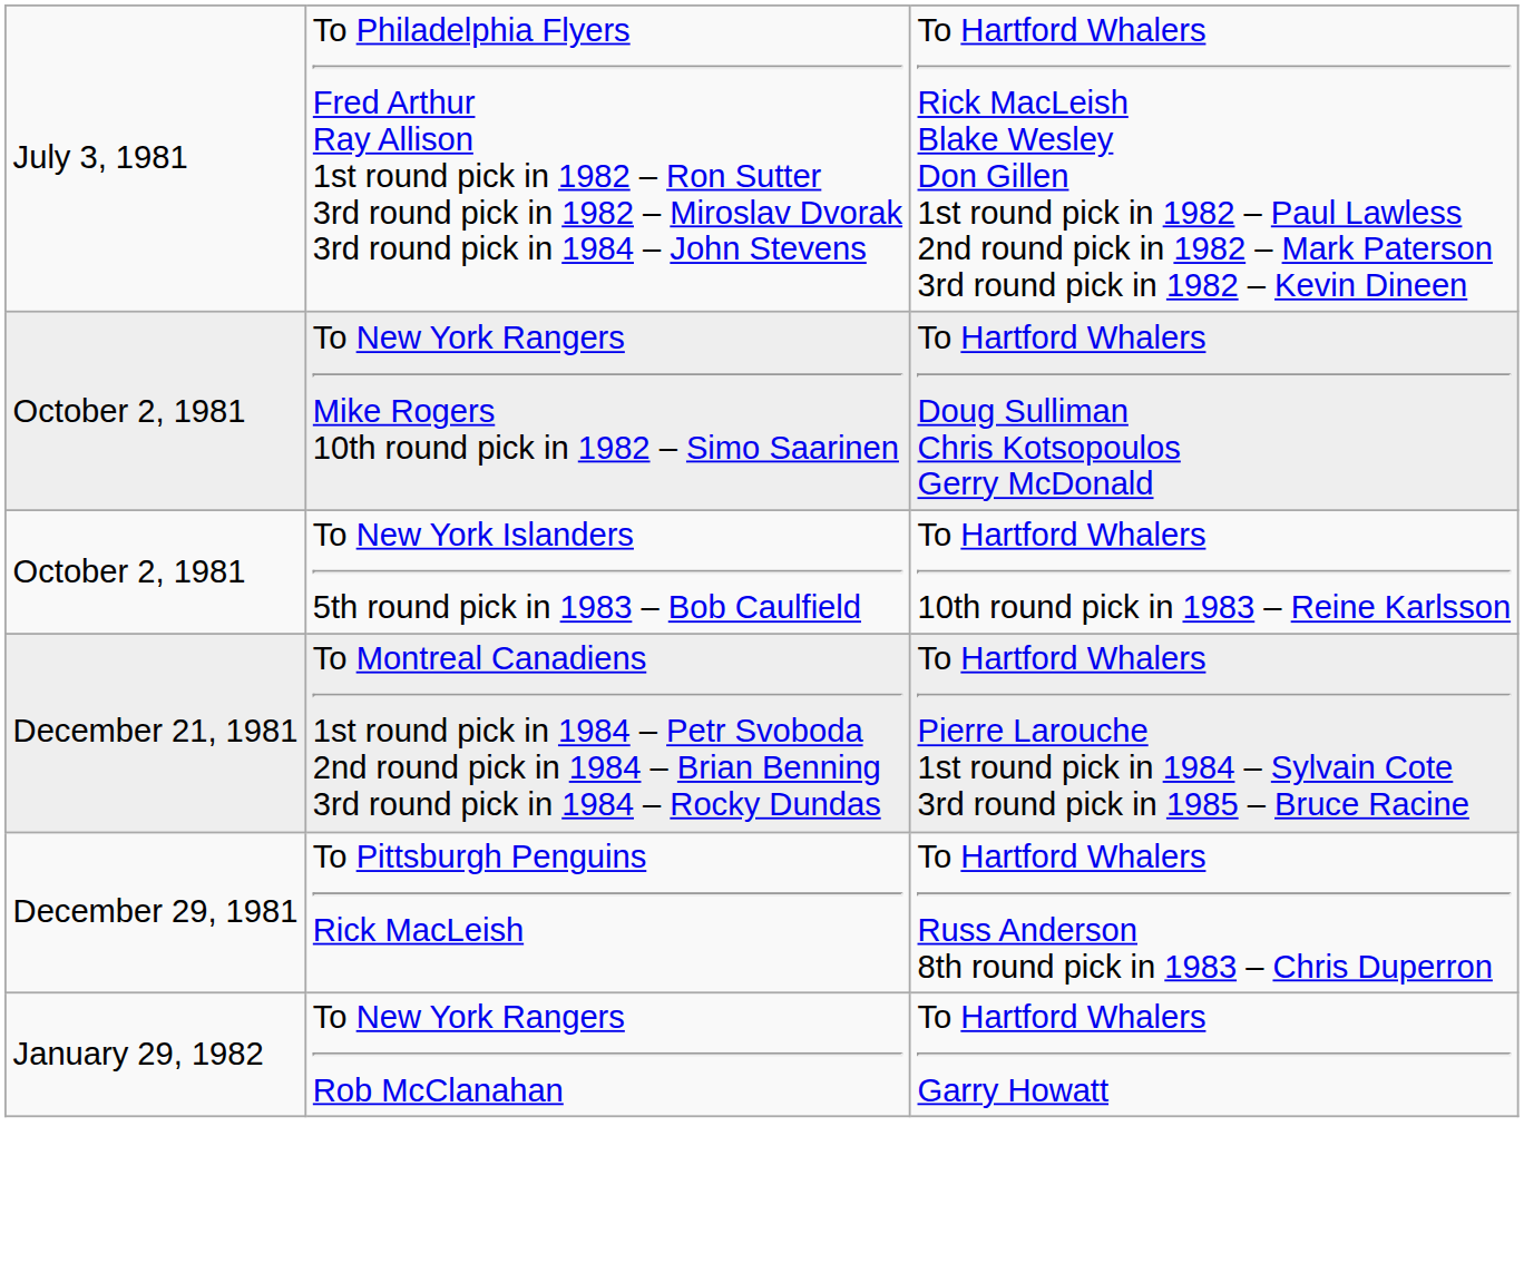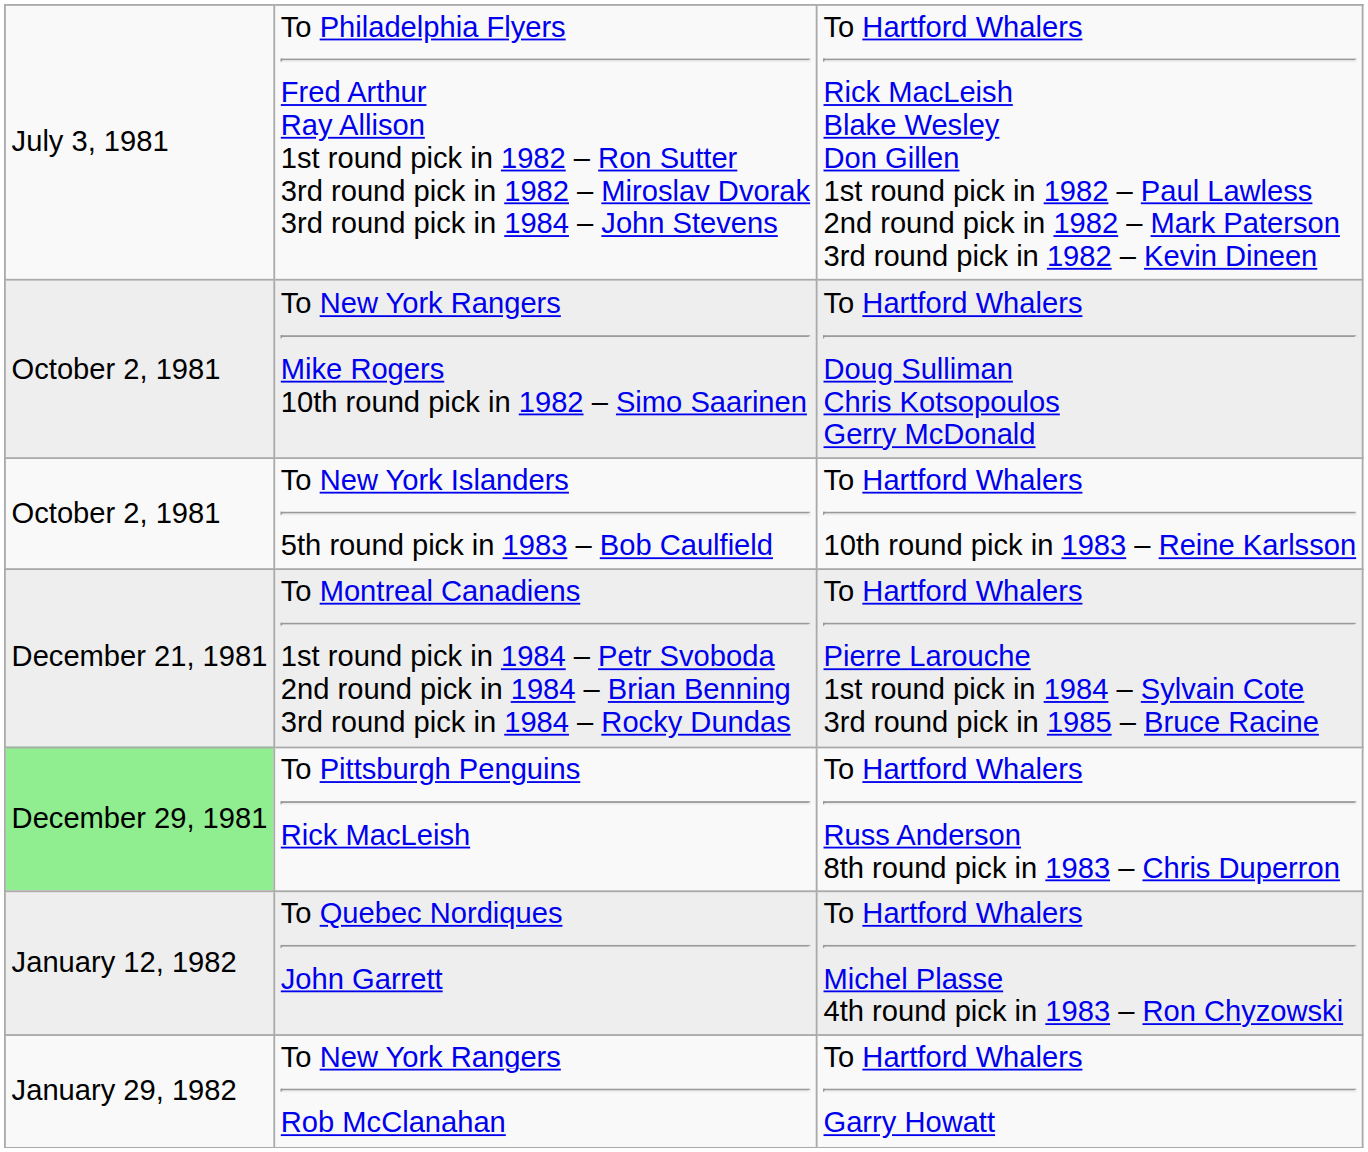 <table class="wikitable">
 <tr>
 <td>July 3, 1981</td>
 <td valign="top">To <a href='#'>Philadelphia Flyers</a><hr><a href='#'>Fred Arthur</a> <br> <a href='#'>Ray Allison</a> <br> 1st round pick in <a href='#'>1982</a> – <a href='#'>Ron Sutter</a> <br> 3rd round pick in <a href='#'>1982</a> – <a href='#'>Miroslav Dvorak</a> <br> 3rd round pick in <a href='#'>1984</a> – <a href='#'>John Stevens</a></td>
 <td valign="top">To <a href='#'>Hartford Whalers</a><hr><a href='#'>Rick MacLeish</a> <br> <a href='#'>Blake Wesley</a> <br> <a href='#'>Don Gillen</a> <br> 1st round pick in <a href='#'>1982</a> – <a href='#'>Paul Lawless</a> <br> 2nd round pick in <a href='#'>1982</a> – <a href='#'>Mark Paterson</a> <br> 3rd round pick in <a href='#'>1982</a> – <a href='#'>Kevin Dineen</a></td>
 </tr>
 <tr style="background:#eee;">
 <td>October 2, 1981</td>
 <td valign="top">To <a href='#'>New York Rangers</a><hr><a href='#'>Mike Rogers</a> <br> 10th round pick in <a href='#'>1982</a> – <a href='#'>Simo Saarinen</a></td>
 <td valign="top">To <a href='#'>Hartford Whalers</a><hr><a href='#'>Doug Sulliman</a> <br> <a href='#'>Chris Kotsopoulos</a> <br> <a href='#'>Gerry McDonald</a></td>
 </tr>
 <tr>
 <td>October 2, 1981</td>
 <td valign="top">To <a href='#'>New York Islanders</a><hr>5th round pick in <a href='#'>1983</a> – <a href='#'>Bob Caulfield</a></td>
 <td valign="top">To <a href='#'>Hartford Whalers</a><hr>10th round pick in <a href='#'>1983</a> – <a href='#'>Reine Karlsson</a></td>
 </tr>
 <tr style="background:#eee;">
 <td>December 21, 1981</td>
 <td valign="top">To <a href='#'>Montreal Canadiens</a><hr>1st round pick in <a href='#'>1984</a> – <a href='#'>Petr Svoboda</a> <br> 2nd round pick in <a href='#'>1984</a> – <a href='#'>Brian Benning</a> <br> 3rd round pick in <a href='#'>1984</a> – <a href='#'>Rocky Dundas</a></td>
 <td valign="top">To <a href='#'>Hartford Whalers</a><hr><a href='#'>Pierre Larouche</a> <br> 1st round pick in <a href='#'>1984</a> – <a href='#'>Sylvain Cote</a> <br> 3rd round pick in <a href='#'>1985</a> – <a href='#'>Bruce Racine</a></td>
 </tr>
 <tr>
-<td>December 29, 1981</td>
+<td style="background: lightgreen;">December 29, 1981</td>
 <td valign="top">To <a href='#'>Pittsburgh Penguins</a><hr><a href='#'>Rick MacLeish</a></td>
 <td valign="top">To <a href='#'>Hartford Whalers</a><hr><a href='#'>Russ Anderson</a> <br> 8th round pick in <a href='#'>1983</a> – <a href='#'>Chris Duperron</a></td>
+</tr>
+<tr style="background:#eee;">
+<td>January 12, 1982</td>
+<td valign="top">To <a href='#'>Quebec Nordiques</a><hr><a href='#'>John Garrett</a></td>
+<td valign="top">To <a href='#'>Hartford Whalers</a><hr><a href='#'>Michel Plasse</a> <br> 4th round pick in <a href='#'>1983</a> – <a href='#'>Ron Chyzowski</a></td>
 </tr>
 <tr>
 <td>January 29, 1982</td>
 <td valign="top">To <a href='#'>New York Rangers</a><hr><a href='#'>Rob McClanahan</a></td>
 <td valign="top">To <a href='#'>Hartford Whalers</a><hr><a href='#'>Garry Howatt</a></td>
 </tr>
 </table>
